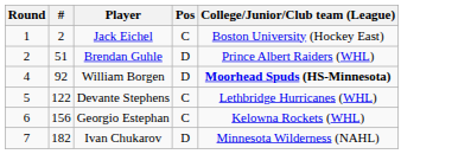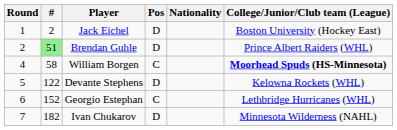 <table class="wikitable">
 <tr>
 <th>Round</th>
 <th>#</th>
 <th>Player</th>
 <th>Pos</th>
+<th>Nationality</th>
 <th>College/Junior/Club team (League)</th>
 </tr>
 <tr>
 <td style="text-align:center">1</td>
 <td style="text-align:center">2</td>
 <td style="text-align:center"><a href='#'>Jack Eichel</a></td>
-<td style="text-align:center">C</td>
+<td style="text-align:center">D</td>
+<td style="text-align:center"></td>
 <td style="text-align:center"><a href='#'>Boston University</a> (Hockey East)</td>
 </tr>
 <tr>
 <td style="text-align:center">2</td>
-<td style="text-align:center">51</td>
+<td style="background: lightgreen; text-align:center">51</td>
 <td style="text-align:center"><a href='#'>Brendan Guhle</a></td>
 <td style="text-align:center">D</td>
+<td style="text-align:center"></td>
 <td style="text-align:center"><a href='#'>Prince Albert Raiders</a> (<a href='#'>WHL</a>)</td>
 </tr>
 <tr>
 <td style="text-align:center">4</td>
-<td style="text-align:center">92</td>
+<td style="text-align:center">58</td>
 <td style="text-align:center">William Borgen</td>
-<td style="text-align:center">D</td>
+<td style="text-align:center">C</td>
+<td style="text-align:center"></td>
 <td style="text-align:center"><strong><a href='#'>Moorhead Spuds</a> (HS-Minnesota)</strong></td>
 </tr>
 <tr>
 <td style="text-align:center">5</td>
 <td style="text-align:center">122</td>
 <td style="text-align:center">Devante Stephens</td>
-<td style="text-align:center">C</td>
-<td style="text-align:center"><a href='#'>Lethbridge Hurricanes</a> (<a href='#'>WHL</a>)</td>
+<td style="text-align:center">D</td>
+<td style="text-align:center"></td>
+<td style="text-align:center"><a href='#'>Kelowna Rockets</a> (<a href='#'>WHL</a>)</td>
 </tr>
 <tr>
 <td style="text-align:center">6</td>
-<td style="text-align:center">156</td>
+<td style="text-align:center">152</td>
 <td style="text-align:center">Georgio Estephan</td>
 <td style="text-align:center">C</td>
-<td style="text-align:center"><a href='#'>Kelowna Rockets</a> (<a href='#'>WHL</a>)</td>
+<td style="text-align:center"></td>
+<td style="text-align:center"><a href='#'>Lethbridge Hurricanes</a> (<a href='#'>WHL</a>)</td>
 </tr>
 <tr>
 <td style="text-align:center">7</td>
 <td style="text-align:center">182</td>
 <td style="text-align:center">Ivan Chukarov</td>
 <td style="text-align:center">D</td>
+<td style="text-align:center"></td>
 <td style="text-align:center"><a href='#'>Minnesota Wilderness</a> (NAHL)</td>
 </tr>
 </table>
